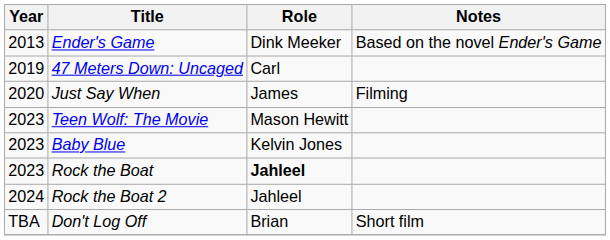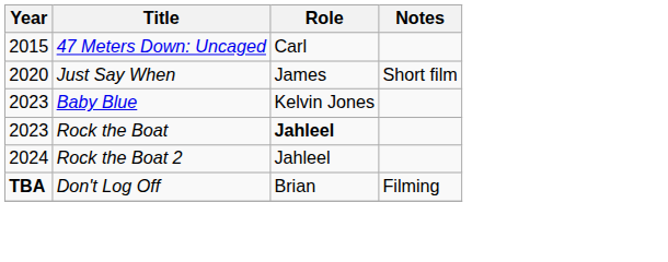 <table class="wikitable sortable">
 <tr>
 <th>Year</th>
 <th>Title</th>
 <th>Role</th>
 <th class="unsortable">Notes</th>
 </tr>
 <tr>
-<td>2013</td>
-<td><em><a href='#'>Ender's Game</a></em></td>
-<td>Dink Meeker</td>
-<td>Based on the novel <em>Ender's Game</em></td>
-</tr>
-<tr>
-<td>2019</td>
+<td>2015</td>
 <td><em><a href='#'>47 Meters Down: Uncaged</a></em></td>
 <td>Carl</td>
 <td></td>
 </tr>
 <tr>
 <td>2020</td>
 <td><em>Just Say When</em></td>
 <td>James</td>
-<td>Filming</td>
-</tr>
-<tr>
-<td>2023</td>
-<td><em><a href='#'>Teen Wolf: The Movie</a></em></td>
-<td>Mason Hewitt</td>
-<td></td>
+<td>Short film</td>
 </tr>
 <tr>
 <td>2023</td>
 <td><em><a href='#'>Baby Blue</a></em></td>
 <td>Kelvin Jones</td>
 <td></td>
 </tr>
 <tr>
 <td>2023</td>
 <td><em>Rock the Boat</em></td>
 <td><strong>Jahleel</strong></td>
 <td></td>
 </tr>
 <tr>
 <td>2024</td>
 <td><em>Rock the Boat 2</em></td>
 <td>Jahleel</td>
 <td></td>
 </tr>
 <tr>
-<td>TBA</td>
+<td><strong>TBA</strong></td>
 <td><em>Don't Log Off</em></td>
 <td>Brian</td>
-<td>Short film</td>
+<td>Filming</td>
 </tr>
 <tr>
 </tr>
 </table>
